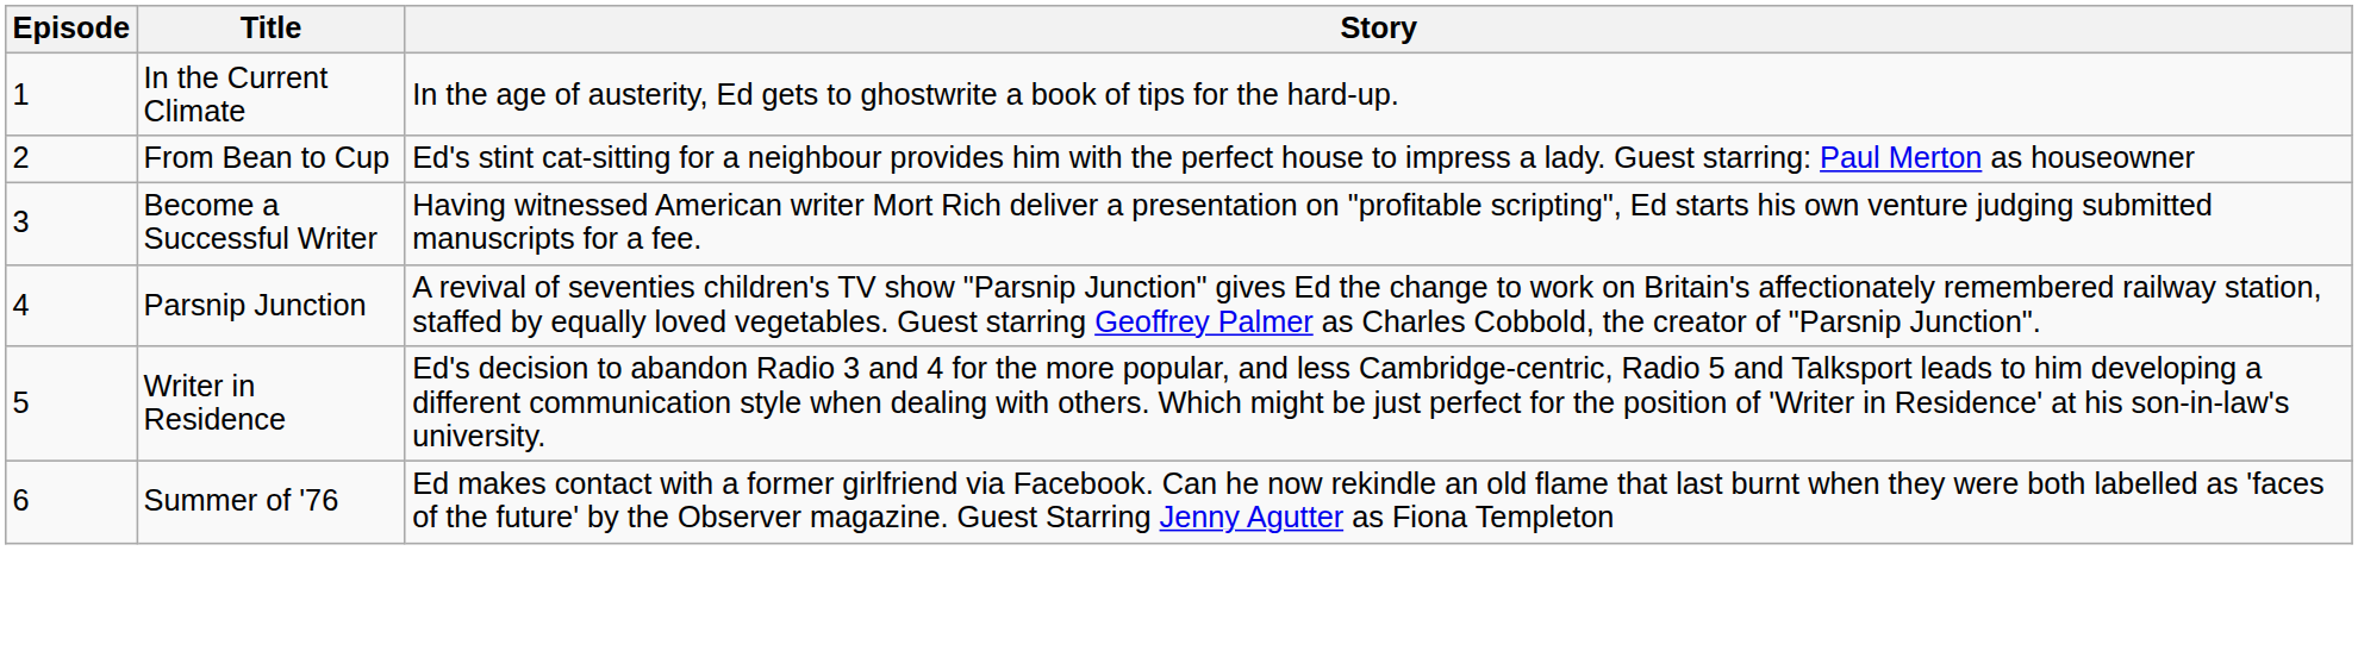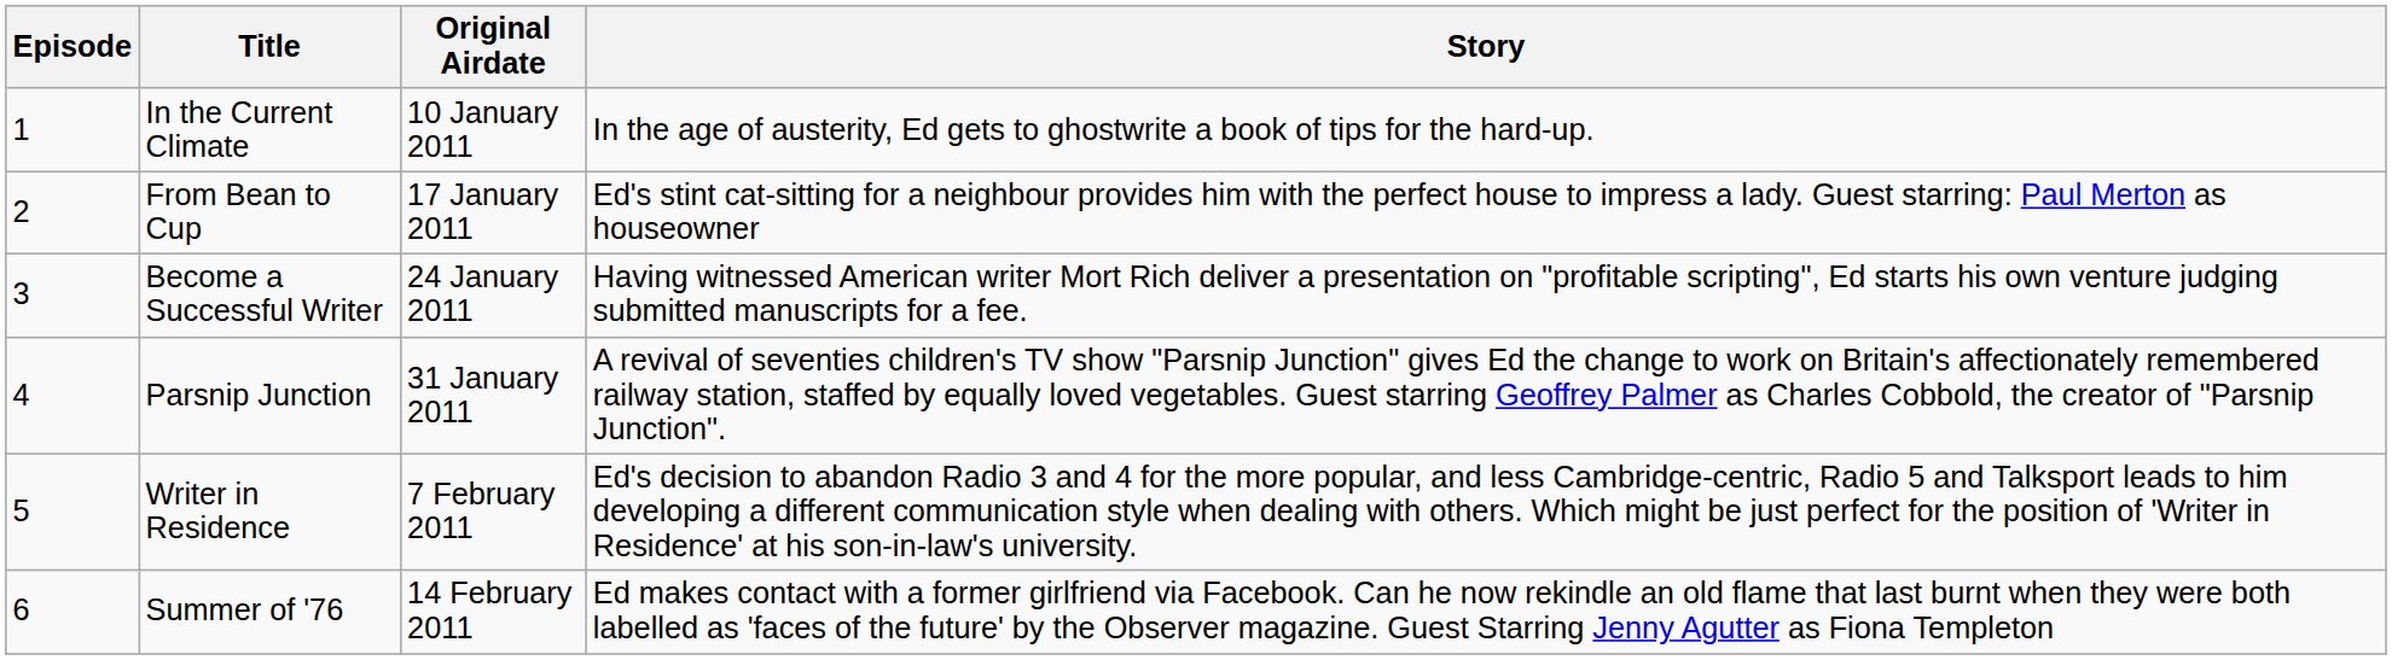 <table class="wikitable">
 <tr>
 <th>Episode</th>
 <th>Title</th>
+<th>Original Airdate</th>
 <th>Story</th>
 </tr>
 <tr --->
 <td>1</td>
 <td>In the Current Climate</td>
+<td>10 January 2011</td>
 <td>In the age of austerity, Ed gets to ghostwrite a book of tips for the hard-up.</td>
 </tr>
 <tr --->
 <td>2</td>
 <td>From Bean to Cup</td>
+<td>17 January 2011</td>
 <td>Ed's stint cat-sitting for a neighbour provides him with the perfect house to impress a lady. Guest starring: <a href='#'>Paul Merton</a> as houseowner</td>
 </tr>
 <tr --->
 <td>3</td>
 <td>Become a Successful Writer</td>
+<td>24 January 2011</td>
 <td>Having witnessed American writer Mort Rich deliver a presentation on "profitable scripting", Ed starts his own venture judging submitted manuscripts for a fee.</td>
 </tr>
 <tr --->
 <td>4</td>
 <td>Parsnip Junction</td>
+<td>31 January 2011</td>
 <td>A revival of seventies children's TV show "Parsnip Junction" gives Ed the change to work on Britain's affectionately remembered railway station, staffed by equally loved vegetables. Guest starring <a href='#'>Geoffrey Palmer</a> as Charles Cobbold, the creator of "Parsnip Junction".</td>
 </tr>
 <tr --->
 <td>5</td>
 <td>Writer in Residence</td>
+<td>7 February 2011</td>
 <td>Ed's decision to abandon Radio 3 and 4 for the more popular, and less Cambridge-centric, Radio 5 and Talksport leads to him developing a different communication style when dealing with others. Which might be just perfect for the position of 'Writer in Residence' at his son-in-law's university.</td>
 </tr>
 <tr --->
 <td>6</td>
 <td>Summer of '76</td>
+<td>14 February 2011</td>
 <td>Ed makes contact with a former girlfriend via Facebook. Can he now rekindle an old flame that last burnt when they were both labelled as 'faces of the future' by the Observer magazine. Guest Starring <a href='#'>Jenny Agutter</a> as Fiona Templeton</td>
 </tr>
 </table>
